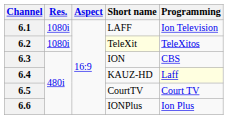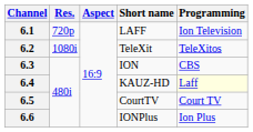 <table class="wikitable">
 <tr>
 <th><a href='#'>Channel</a></th>
 <th><a href='#'>Res.</a></th>
 <th><a href='#'>Aspect</a></th>
 <th>Short name</th>
 <th>Programming</th>
 </tr>
 <tr>
 <th scope = "row">6.1</th>
-<td><a href='#'>1080i</a></td>
+<td><a href='#'>720p</a></td>
 <td rowspan=6><a href='#'>16:9</a></td>
 <td>LAFF</td>
 <td><a href='#'>Ion Television</a></td>
 </tr>
 <tr>
 <th scope = "row">6.2</th>
 <td><a href='#'>1080i</a></td>
-<td style="background: lightyellow;">TeleXit</td>
+<td>TeleXit</td>
 <td><a href='#'>TeleXitos</a></td>
 </tr>
 <tr>
 <th scope = "row">6.3</th>
 <td rowspan="4"><a href='#'>480i</a></td>
 <td>ION</td>
 <td><a href='#'>CBS</a></td>
 </tr>
 <tr>
 <th scope = "row">6.4</th>
 <td>KAUZ-HD</td>
 <td style="background: lightyellow;"><a href='#'>Laff</a></td>
 </tr>
 <tr>
 <th scope = "row">6.5</th>
 <td>CourtTV</td>
 <td><a href='#'>Court TV</a></td>
 </tr>
 <tr>
 <th scope = "row">6.6</th>
 <td>IONPlus</td>
 <td><a href='#'>Ion Plus</a></td>
 </tr>
 </table>
